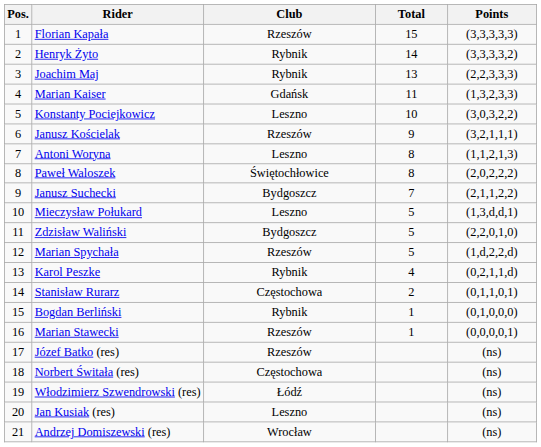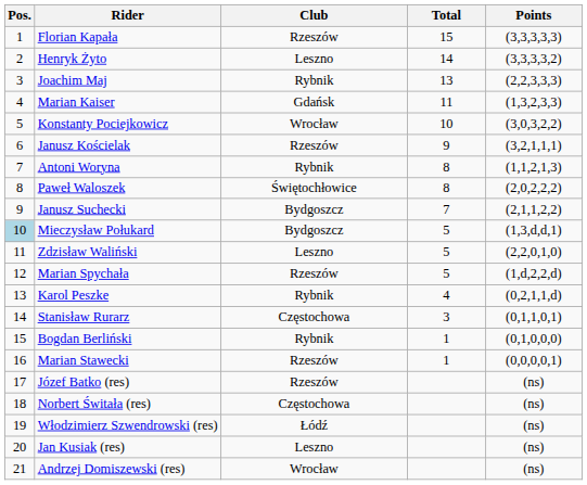 <table class=wikitable style="font-size:93%;">
 <tr>
 <th width=25px>Pos.</th>
 <th width=200px>Rider</th>
 <th width=200px>Club</th>
 <th width=80px>Total</th>
 <th width=100px>Points</th>
 </tr>
 <tr align=center>
 <td>1</td>
 <td align=left><a href='#'>Florian Kapała</a></td>
 <td>Rzeszów</td>
 <td>15</td>
 <td>(3,3,3,3,3)</td>
 </tr>
 <tr align=center>
 <td>2</td>
 <td align=left><a href='#'>Henryk Żyto</a></td>
-<td>Rybnik</td>
+<td>Leszno</td>
 <td>14</td>
 <td>(3,3,3,3,2)</td>
 </tr>
 <tr align=center>
 <td>3</td>
 <td align=left><a href='#'>Joachim Maj</a></td>
 <td>Rybnik</td>
 <td>13</td>
 <td>(2,2,3,3,3)</td>
 </tr>
 <tr align=center>
 <td>4</td>
 <td align=left><a href='#'>Marian Kaiser</a></td>
 <td>Gdańsk</td>
 <td>11</td>
 <td>(1,3,2,3,3)</td>
 </tr>
 <tr align=center>
 <td>5</td>
 <td align=left><a href='#'>Konstanty Pociejkowicz</a></td>
-<td>Leszno</td>
+<td>Wrocław</td>
 <td>10</td>
 <td>(3,0,3,2,2)</td>
 </tr>
 <tr align=center>
 <td>6</td>
 <td align=left><a href='#'>Janusz Kościelak</a></td>
 <td>Rzeszów</td>
 <td>9</td>
 <td>(3,2,1,1,1)</td>
 </tr>
 <tr align=center>
 <td>7</td>
 <td align=left><a href='#'>Antoni Woryna</a></td>
-<td>Leszno</td>
+<td>Rybnik</td>
 <td>8</td>
 <td>(1,1,2,1,3)</td>
 </tr>
 <tr align=center>
 <td>8</td>
 <td align=left><a href='#'>Paweł Waloszek</a></td>
 <td>Świętochłowice</td>
 <td>8</td>
 <td>(2,0,2,2,2)</td>
 </tr>
 <tr align=center>
 <td>9</td>
 <td align=left><a href='#'>Janusz Suchecki</a></td>
 <td>Bydgoszcz</td>
 <td>7</td>
 <td>(2,1,1,2,2)</td>
 </tr>
 <tr align=center>
-<td>10</td>
+<td style="background: lightblue;">10</td>
 <td align=left><a href='#'>Mieczysław Połukard</a></td>
-<td>Leszno</td>
+<td>Bydgoszcz</td>
 <td>5</td>
 <td>(1,3,d,d,1)</td>
 </tr>
 <tr align=center>
 <td>11</td>
 <td align=left><a href='#'>Zdzisław Waliński</a></td>
-<td>Bydgoszcz</td>
+<td>Leszno</td>
 <td>5</td>
 <td>(2,2,0,1,0)</td>
 </tr>
 <tr align=center>
 <td>12</td>
 <td align=left><a href='#'>Marian Spychała</a></td>
 <td>Rzeszów</td>
 <td>5</td>
 <td>(1,d,2,2,d)</td>
 </tr>
 <tr align=center>
 <td>13</td>
 <td align=left><a href='#'>Karol Peszke</a></td>
 <td>Rybnik</td>
 <td>4</td>
 <td>(0,2,1,1,d)</td>
 </tr>
 <tr align=center>
 <td>14</td>
 <td align=left><a href='#'>Stanisław Rurarz</a></td>
 <td>Częstochowa</td>
-<td>2</td>
+<td>3</td>
 <td>(0,1,1,0,1)</td>
 </tr>
 <tr align=center>
 <td>15</td>
 <td align=left><a href='#'>Bogdan Berliński</a></td>
 <td>Rybnik</td>
 <td>1</td>
 <td>(0,1,0,0,0)</td>
 </tr>
 <tr align=center>
 <td>16</td>
 <td align=left><a href='#'>Marian Stawecki</a></td>
 <td>Rzeszów</td>
 <td>1</td>
 <td>(0,0,0,0,1)</td>
 </tr>
 <tr align=center>
 <td>17</td>
 <td align=left><a href='#'>Józef Batko</a> (res)</td>
 <td>Rzeszów</td>
 <td></td>
 <td>(ns)</td>
 </tr>
 <tr align=center>
 <td>18</td>
 <td align=left><a href='#'>Norbert Świtała</a> (res)</td>
 <td>Częstochowa</td>
 <td></td>
 <td>(ns)</td>
 </tr>
 <tr align=center>
 <td>19</td>
 <td align=left><a href='#'>Włodzimierz Szwendrowski</a> (res)</td>
 <td>Łódź</td>
 <td></td>
 <td>(ns)</td>
 </tr>
 <tr align=center>
 <td>20</td>
 <td align=left><a href='#'>Jan Kusiak</a> (res)</td>
 <td>Leszno</td>
 <td></td>
 <td>(ns)</td>
 </tr>
 <tr align=center>
 <td>21</td>
 <td align=left><a href='#'>Andrzej Domiszewski</a> (res)</td>
 <td>Wrocław</td>
 <td></td>
 <td>(ns)</td>
 </tr>
 </table>
